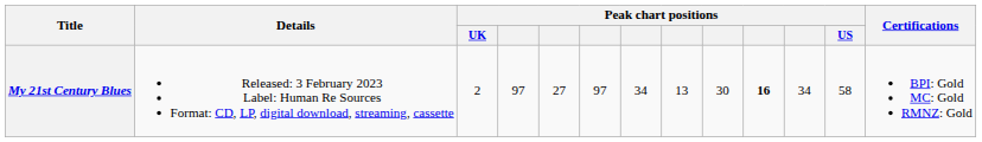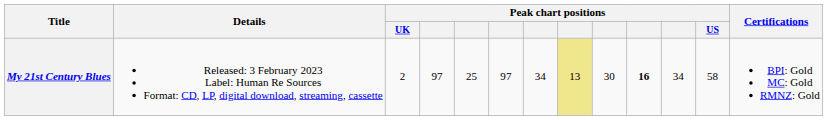 <table class="wikitable plainrowheaders" style="text-align:center;">
 <tr>
 <th scope="col" rowspan="2">Title</th>
 <th scope="col" rowspan="2">Details</th>
 <th scope="col" colspan="10">Peak chart positions</th>
 <th scope="col" rowspan="2"><a href='#'>Certifications</a></th>
 </tr>
 <tr>
 <th scope="col" style="width:3em;font-size:90%;"><a href='#'>UK</a><br></th>
 <th scope="col" style="width:3em;font-size:90%;"><a href='#'></a><br></th>
 <th scope="col" style="width:3em;font-size:90%;"><a href='#'></a><br></th>
 <th scope="col" style="width:3em;font-size:90%;"><a href='#'></a><br></th>
 <th scope="col" style="width:3em;font-size:90%;"><a href='#'></a><br></th>
 <th scope="col" style="width:3em;font-size:90%;"><a href='#'></a><br></th>
 <th scope="col" style="width:3em;font-size:90%;"><a href='#'></a><br></th>
 <th scope="col" style="width:3em;font-size:90%;"><a href='#'></a><br></th>
 <th scope="col" style="width:3em;font-size:90%;"><a href='#'></a><br></th>
 <th scope="col" style="width:3em;font-size:90%;"><a href='#'>US</a><br></th>
 </tr>
 <tr>
 <th scope="row"><em><a href='#'>My 21st Century Blues</a></em></th>
 <td><br><ul><li>Released: 3 February 2023</li><li>Label: Human Re Sources</li><li>Format: <a href='#'>CD</a>, <a href='#'>LP</a>, <a href='#'>digital download</a>, <a href='#'>streaming</a>, <a href='#'>cassette</a></li></ul></td>
 <td>2</td>
 <td>97</td>
-<td>27</td>
+<td>25</td>
 <td>97</td>
 <td>34</td>
-<td>13</td>
+<td style="background: khaki;">13</td>
 <td>30</td>
 <td><strong>16</strong></td>
 <td>34</td>
 <td>58</td>
 <td><br><ul><li><a href='#'>BPI</a>: Gold</li><li><a href='#'>MC</a>: Gold</li><li><a href='#'>RMNZ</a>: Gold</li></ul></td>
 </tr>
 </table>
